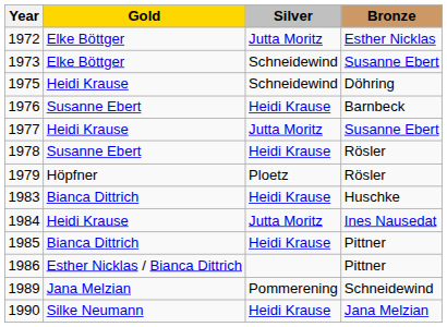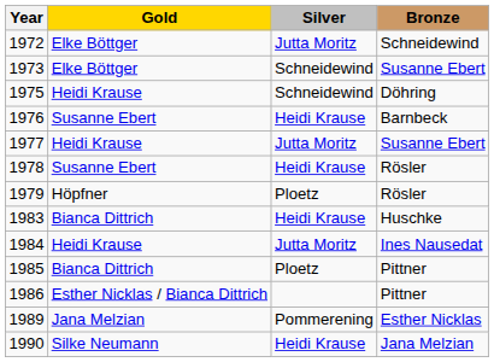 <table class="wikitable">
 <tr>
 <th>Year</th>
 <td align="center" bgcolor="gold"><strong>Gold</strong></td>
 <td align="center" bgcolor="silver"><strong>Silver</strong></td>
 <td align="center" bgcolor="cc9966"><strong>Bronze</strong></td>
 </tr>
 <tr>
 <td>1972</td>
 <td><a href='#'>Elke Böttger</a></td>
 <td><a href='#'>Jutta Moritz</a></td>
-<td><a href='#'>Esther Nicklas</a></td>
+<td>Schneidewind</td>
 </tr>
 <tr>
 <td>1973</td>
 <td><a href='#'>Elke Böttger</a></td>
 <td>Schneidewind</td>
 <td><a href='#'>Susanne Ebert</a></td>
 </tr>
 <tr>
 <td>1975</td>
 <td><a href='#'>Heidi Krause</a></td>
 <td>Schneidewind</td>
 <td>Döhring</td>
 </tr>
 <tr>
 <td>1976</td>
 <td><a href='#'>Susanne Ebert</a></td>
 <td><a href='#'>Heidi Krause</a></td>
 <td>Barnbeck</td>
 </tr>
 <tr>
 <td>1977</td>
 <td><a href='#'>Heidi Krause</a></td>
 <td><a href='#'>Jutta Moritz</a></td>
 <td><a href='#'>Susanne Ebert</a></td>
 </tr>
 <tr>
 <td>1978</td>
 <td><a href='#'>Susanne Ebert</a></td>
 <td><a href='#'>Heidi Krause</a></td>
 <td>Rösler</td>
 </tr>
 <tr>
 <td>1979</td>
 <td>Höpfner</td>
 <td>Ploetz</td>
 <td>Rösler</td>
 </tr>
 <tr>
 <td>1983</td>
 <td><a href='#'>Bianca Dittrich</a></td>
 <td><a href='#'>Heidi Krause</a></td>
 <td>Huschke</td>
 </tr>
 <tr>
 <td>1984</td>
 <td><a href='#'>Heidi Krause</a></td>
 <td><a href='#'>Jutta Moritz</a></td>
 <td><a href='#'>Ines Nausedat</a></td>
 </tr>
 <tr>
 <td>1985</td>
 <td><a href='#'>Bianca Dittrich</a></td>
-<td><a href='#'>Heidi Krause</a></td>
+<td>Ploetz</td>
 <td>Pittner</td>
 </tr>
 <tr>
 <td>1986</td>
 <td><a href='#'>Esther Nicklas</a> / <a href='#'>Bianca Dittrich</a></td>
 <td></td>
 <td>Pittner</td>
 </tr>
 <tr>
 <td>1989</td>
 <td><a href='#'>Jana Melzian</a></td>
 <td>Pommerening</td>
-<td>Schneidewind</td>
+<td><a href='#'>Esther Nicklas</a></td>
 </tr>
 <tr>
 <td>1990</td>
 <td><a href='#'>Silke Neumann</a></td>
 <td><a href='#'>Heidi Krause</a></td>
 <td><a href='#'>Jana Melzian</a></td>
 </tr>
 </table>
